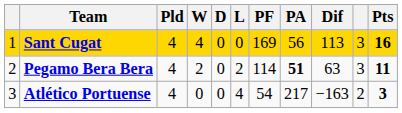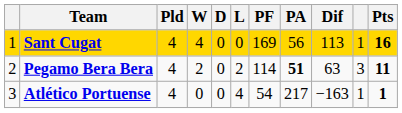 <table class="wikitable sortable" style="text-align: center;">
 <tr>
 <th align="center"></th>
 <th align="center">Team</th>
 <th align="center">Pld</th>
 <th align="center">W</th>
 <th align="center">D</th>
 <th align="center">L</th>
 <th align="center">PF</th>
 <th align="center">PA</th>
 <th align="center">Dif</th>
 <th align="center"></th>
 <th align="center">Pts</th>
 </tr>
 <tr style="background:#FFD700;">
 <td>1</td>
 <td align="left"><strong><a href='#'>Sant Cugat</a></strong></td>
 <td>4</td>
 <td>4</td>
 <td>0</td>
 <td>0</td>
 <td>169</td>
 <td>56</td>
 <td>113</td>
-<td>3</td>
+<td>1</td>
 <td><strong>16</strong></td>
 </tr>
 <tr>
 <td>2</td>
 <td align="left"><strong><a href='#'>Pegamo Bera Bera</a></strong></td>
 <td>4</td>
 <td>2</td>
 <td>0</td>
 <td>2</td>
 <td>114</td>
 <td><strong>51</strong></td>
 <td>63</td>
 <td>3</td>
 <td><strong>11</strong></td>
 </tr>
 <tr>
 <td>3</td>
 <td align="left"><strong><a href='#'>Atlético Portuense</a></strong></td>
 <td>4</td>
 <td>0</td>
 <td>0</td>
 <td>4</td>
 <td>54</td>
 <td>217</td>
 <td>−163</td>
-<td>2</td>
-<td><strong>3</strong></td>
+<td>1</td>
+<td><strong>1</strong></td>
 </tr>
 </table>
